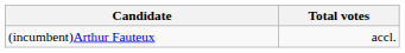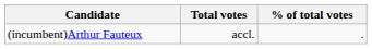 <table class="wikitable" width="475">
 <tr>
 <th align="left">Candidate</th>
 <th align="right">Total votes</th>
+<th align="right">% of total votes</th>
 </tr>
 <tr>
 <td align="left">(incumbent)<a href='#'>Arthur Fauteux</a></td>
 <td align="right">accl.</td>
+<td align="right">.</td>
 </tr>
 </table>
